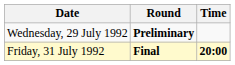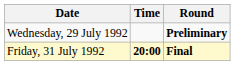 <table class="wikitable">
 <tr>
 <th>Date</th>
+<th>Time</th>
 <th>Round</th>
-<th>Time</th>
 </tr>
 <tr>
 <td>Wednesday, 29 July 1992</td>
+<td></td>
 <td><strong>Preliminary</strong></td>
-<td></td>
 </tr>
 <tr style=background:lemonchiffon>
 <td>Friday, 31 July 1992</td>
+<td><strong>20:00</strong></td>
 <td><strong>Final</strong></td>
-<td><strong>20:00</strong></td>
 </tr>
 </table>
